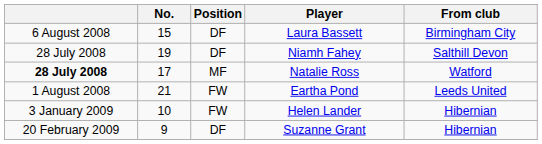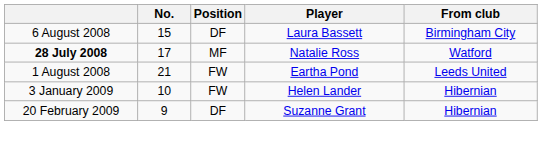 <table class="wikitable sortable" style="width:95%; text-align:center; font-size:85%; text-align:center;">
 <tr>
 <th width="25%"></th>
 <th width="10%">No.</th>
 <th width="10%">Position</th>
 <th>Player</th>
 <th width="25%">From club</th>
 </tr>
 <tr>
 <td>6 August 2008</td>
 <td>15</td>
 <td>DF</td>
 <td> <a href='#'>Laura Bassett</a></td>
 <td> <a href='#'>Birmingham City</a></td>
-</tr>
-<tr>
-<td>28 July 2008</td>
-<td>19</td>
-<td>DF</td>
-<td> <a href='#'>Niamh Fahey</a></td>
-<td> <a href='#'>Salthill Devon</a></td>
 </tr>
 <tr>
 <td><strong>28 July 2008</strong></td>
 <td>17</td>
 <td>MF</td>
 <td> <a href='#'>Natalie Ross</a></td>
 <td> <a href='#'>Watford</a></td>
 </tr>
 <tr>
 <td>1 August 2008</td>
 <td>21</td>
 <td>FW</td>
 <td> <a href='#'>Eartha Pond</a></td>
 <td><a href='#'>Leeds United</a></td>
 </tr>
 <tr>
 <td>3 January 2009</td>
 <td>10</td>
 <td>FW</td>
 <td> <a href='#'>Helen Lander</a></td>
 <td> <a href='#'>Hibernian</a></td>
 </tr>
 <tr>
 <td>20 February 2009</td>
 <td>9</td>
 <td>DF</td>
 <td> <a href='#'>Suzanne Grant</a></td>
 <td> <a href='#'>Hibernian</a></td>
 </tr>
 </table>
